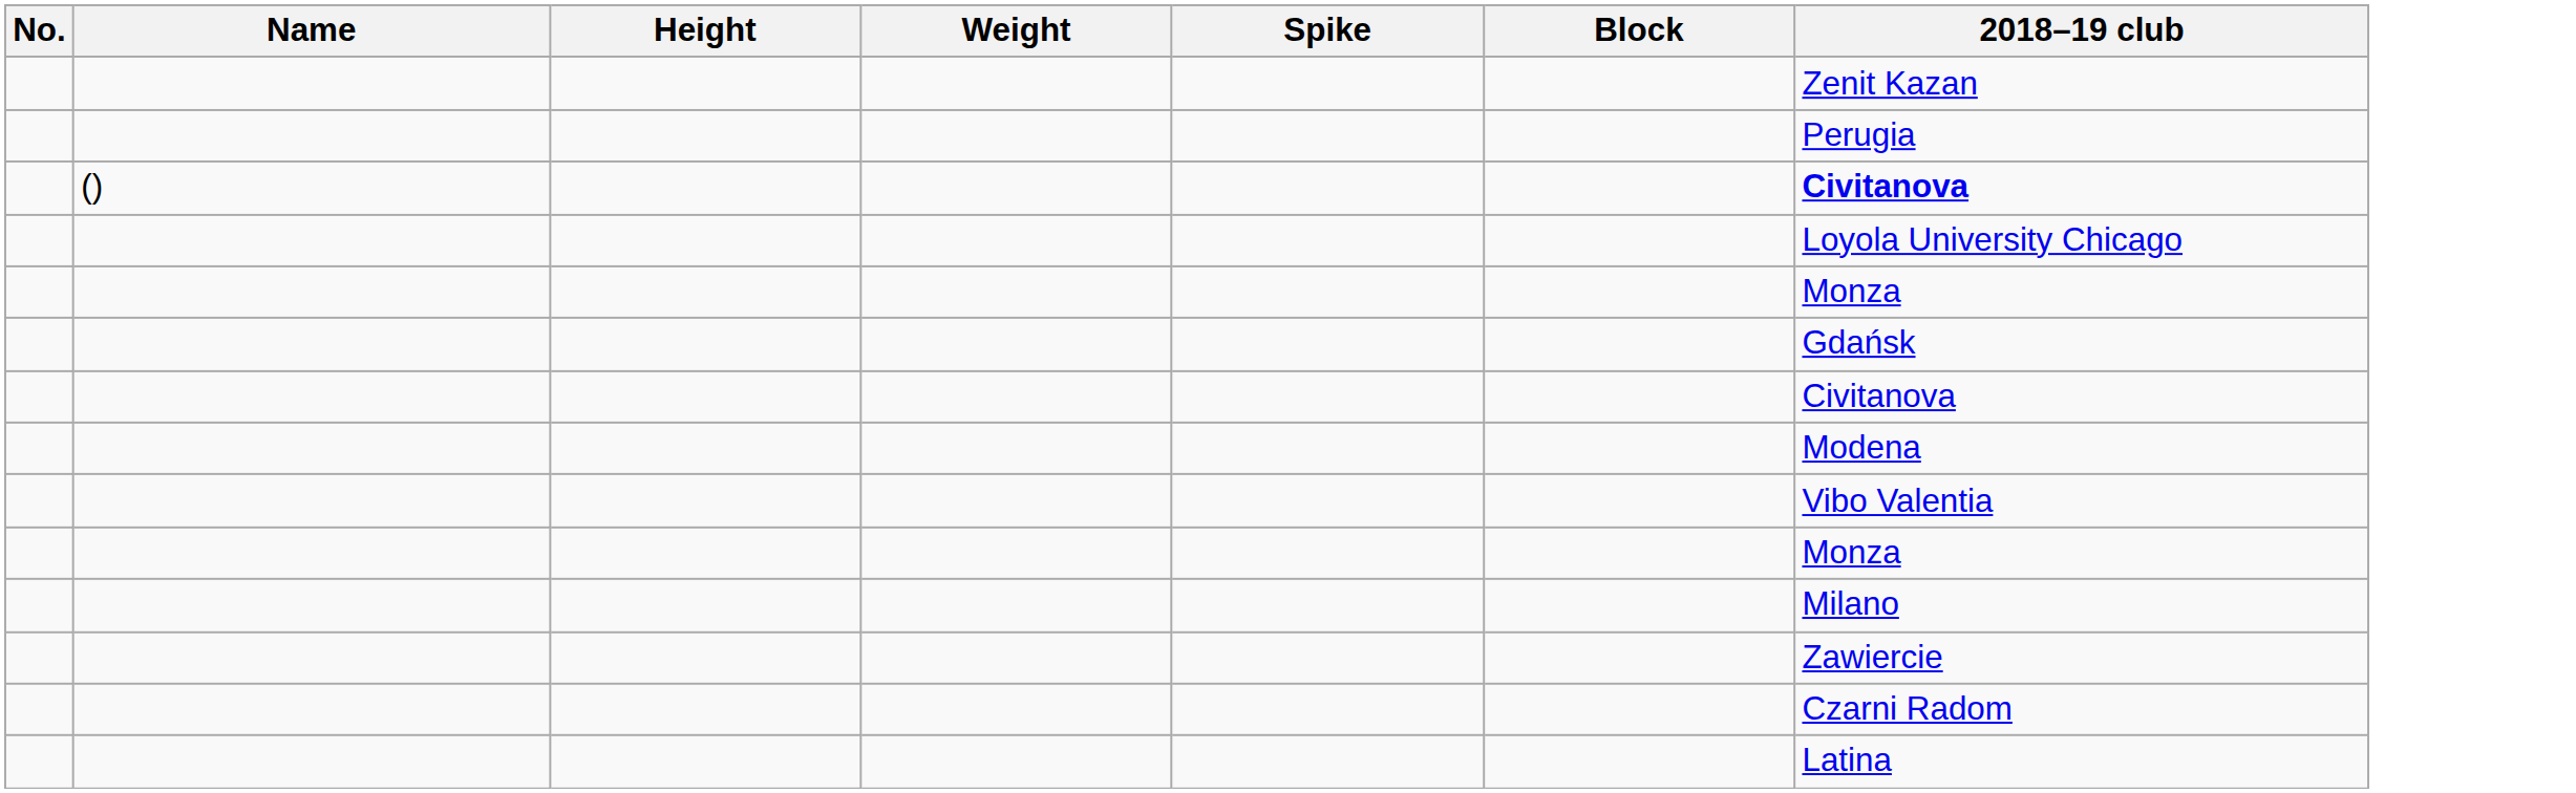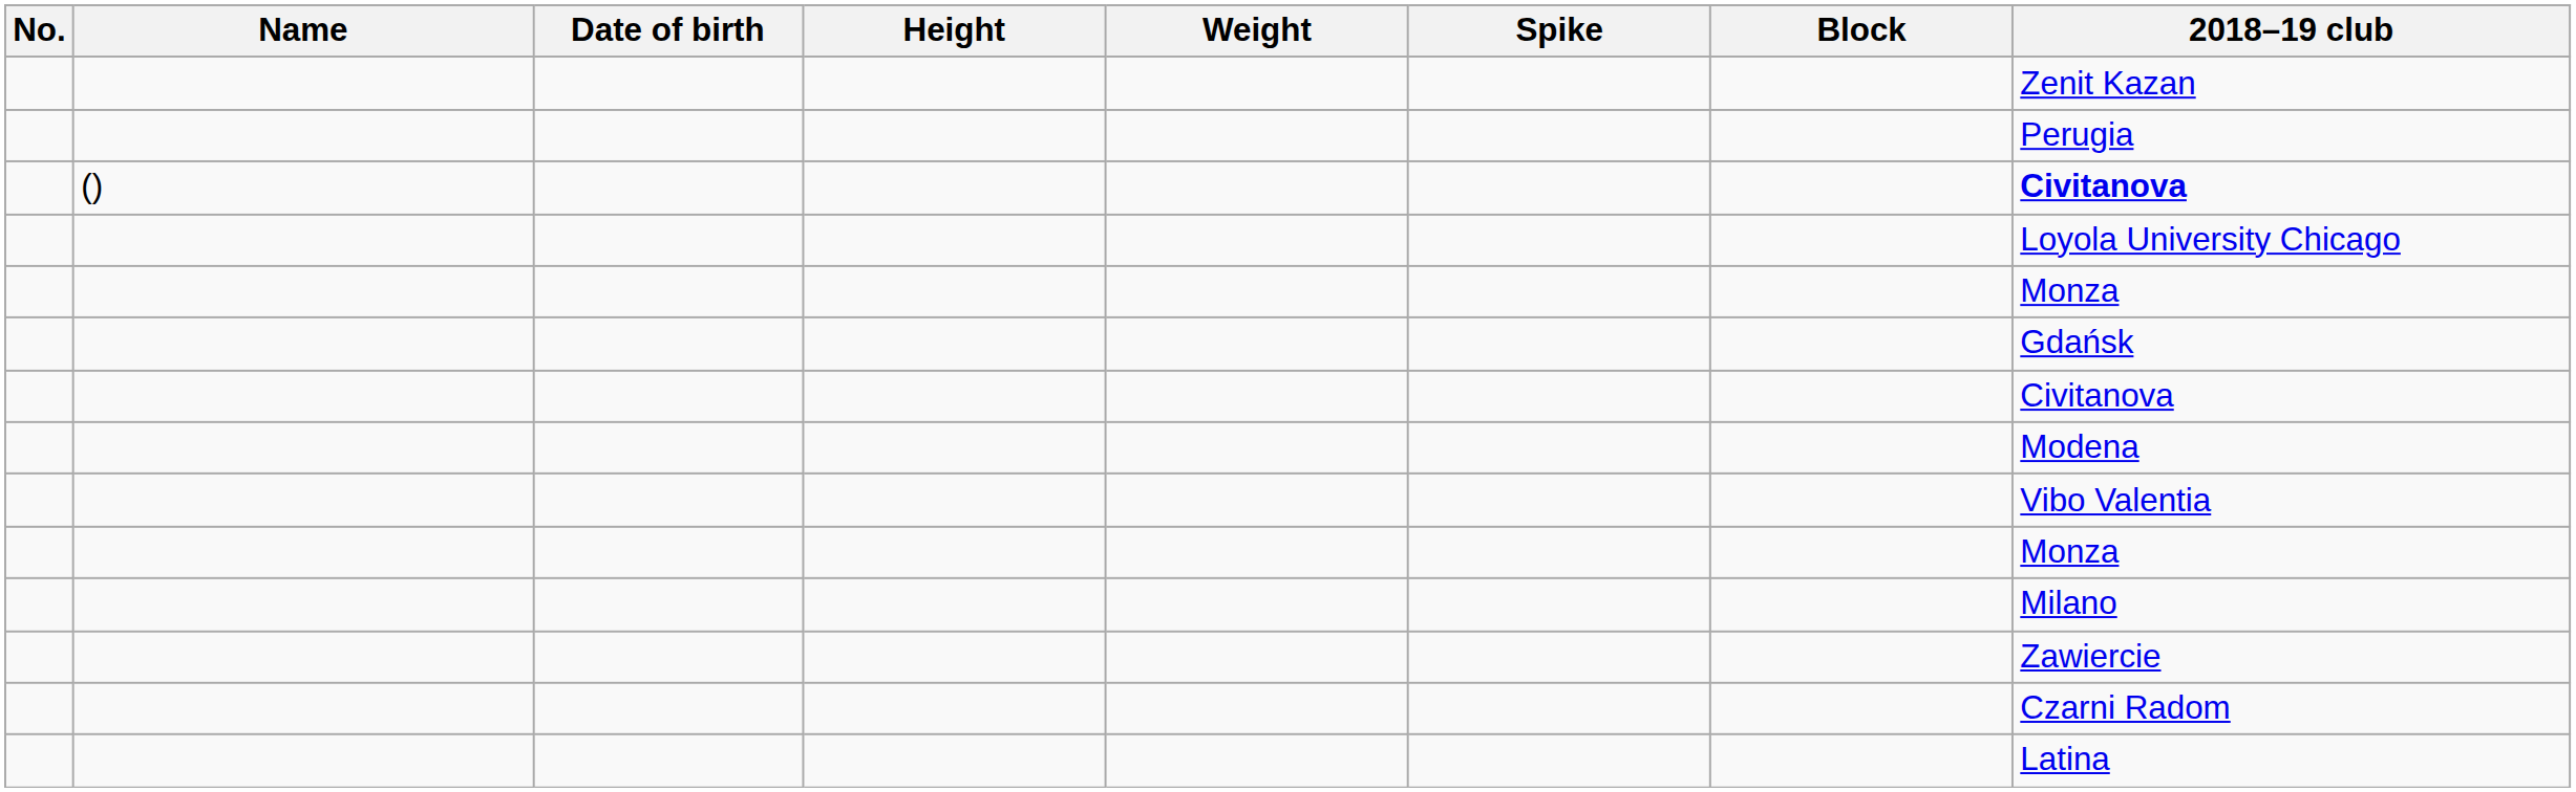 <table class="wikitable sortable" style="font-size:100%; text-align:center">
 <tr>
 <th>No.</th>
 <th style="width:14em">Name</th>
+<th style="width:8em">Date of birth</th>
 <th style="width:9em">Height</th>
 <th style="width:9em">Weight</th>
 <th style="width:9em">Spike</th>
 <th style="width:9em">Block</th>
 <th style="width:17em">2018–19 club</th>
 </tr>
 <tr>
 <td></td>
 <td style="text-align:left"></td>
+<td style="text-align:right"></td>
 <td></td>
 <td></td>
 <td></td>
 <td></td>
 <td style="text-align:left"> <a href='#'>Zenit Kazan</a></td>
 </tr>
 <tr>
 <td></td>
 <td style="text-align:left"></td>
+<td style="text-align:right"></td>
 <td></td>
 <td></td>
 <td></td>
 <td></td>
 <td style="text-align:left"> <a href='#'>Perugia</a></td>
 </tr>
 <tr>
 <td></td>
 <td style="text-align:left"> ()</td>
+<td style="text-align:right"></td>
 <td></td>
 <td></td>
 <td></td>
 <td></td>
 <td style="text-align:left"><strong> <a href='#'>Civitanova</a></strong></td>
 </tr>
 <tr>
 <td></td>
 <td style="text-align:left"></td>
+<td style="text-align:right"></td>
 <td></td>
 <td></td>
 <td></td>
 <td></td>
 <td style="text-align:left"> <a href='#'>Loyola University Chicago</a></td>
 </tr>
 <tr>
 <td></td>
 <td style="text-align:left"></td>
+<td style="text-align:right"></td>
 <td></td>
 <td></td>
 <td></td>
 <td></td>
 <td style="text-align:left"> <a href='#'>Monza</a></td>
 </tr>
 <tr>
 <td></td>
 <td style="text-align:left"></td>
+<td style="text-align:right"></td>
 <td></td>
 <td></td>
 <td></td>
 <td></td>
 <td style="text-align:left"> <a href='#'>Gdańsk</a></td>
 </tr>
 <tr>
 <td></td>
 <td style="text-align:left"></td>
+<td style="text-align:right"></td>
 <td></td>
 <td></td>
 <td></td>
 <td></td>
 <td style="text-align:left"> <a href='#'>Civitanova</a></td>
 </tr>
 <tr>
 <td></td>
 <td style="text-align:left"></td>
+<td style="text-align:right"></td>
 <td></td>
 <td></td>
 <td></td>
 <td></td>
 <td style="text-align:left"> <a href='#'>Modena</a></td>
 </tr>
 <tr>
 <td></td>
 <td style="text-align:left"></td>
+<td style="text-align:right"></td>
 <td></td>
 <td></td>
 <td></td>
 <td></td>
 <td style="text-align:left"> <a href='#'>Vibo Valentia</a></td>
 </tr>
 <tr>
 <td></td>
 <td style="text-align:left"></td>
+<td style="text-align:right"></td>
 <td></td>
 <td></td>
 <td></td>
 <td></td>
 <td style="text-align:left"> <a href='#'>Monza</a></td>
 </tr>
 <tr>
 <td></td>
 <td style="text-align:left"></td>
+<td style="text-align:right"></td>
 <td></td>
 <td></td>
 <td></td>
 <td></td>
 <td style="text-align:left"> <a href='#'>Milano</a></td>
 </tr>
 <tr>
 <td></td>
 <td style="text-align:left"></td>
+<td style="text-align:right"></td>
 <td></td>
 <td></td>
 <td></td>
 <td></td>
 <td style="text-align:left"> <a href='#'>Zawiercie</a></td>
 </tr>
 <tr>
 <td></td>
 <td style="text-align:left"></td>
+<td style="text-align:right"></td>
 <td></td>
 <td></td>
 <td></td>
 <td></td>
 <td style="text-align:left"> <a href='#'>Czarni Radom</a></td>
 </tr>
 <tr>
 <td></td>
 <td style="text-align:left"></td>
+<td style="text-align:right"></td>
 <td></td>
 <td></td>
 <td></td>
 <td></td>
 <td style="text-align:left"> <a href='#'>Latina</a></td>
 </tr>
 </table>
